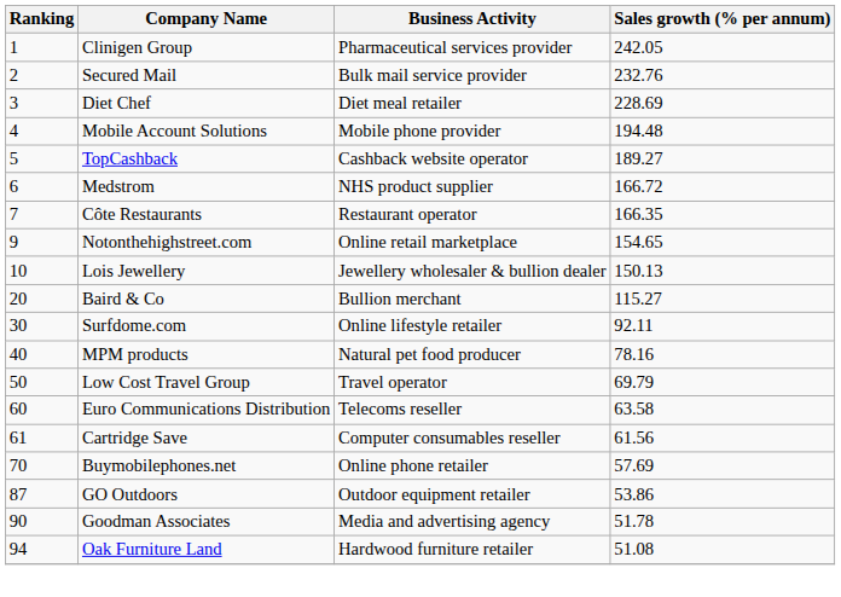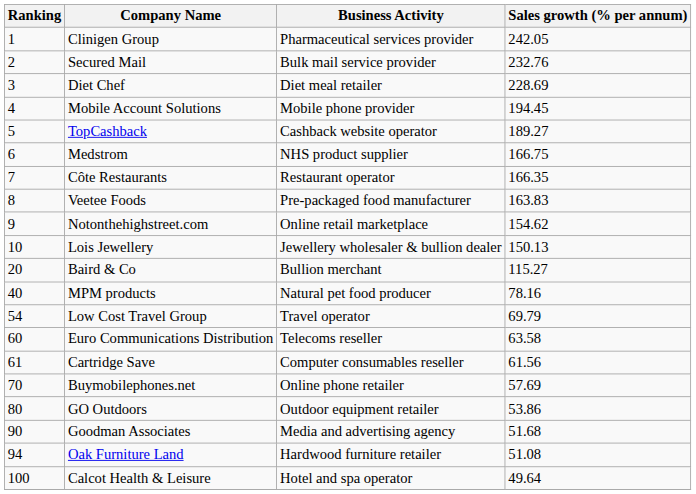 <table class="wikitable sortable">
 <tr>
 <th>Ranking</th>
 <th>Company Name</th>
 <th>Business Activity</th>
 <th>Sales growth (% per annum)</th>
 </tr>
 <tr>
 <td>1</td>
 <td>Clinigen Group</td>
 <td>Pharmaceutical services provider</td>
 <td>242.05</td>
 </tr>
 <tr>
 <td>2</td>
 <td>Secured Mail</td>
 <td>Bulk mail service provider</td>
 <td>232.76</td>
 </tr>
 <tr>
 <td>3</td>
 <td>Diet Chef</td>
 <td>Diet meal retailer</td>
 <td>228.69</td>
 </tr>
 <tr>
 <td>4</td>
 <td>Mobile Account Solutions</td>
 <td>Mobile phone provider</td>
-<td>194.48</td>
+<td>194.45</td>
 </tr>
 <tr>
 <td>5</td>
 <td><a href='#'>TopCashback</a></td>
 <td>Cashback website operator</td>
 <td>189.27</td>
 </tr>
 <tr>
 <td>6</td>
 <td>Medstrom</td>
 <td>NHS product supplier</td>
-<td>166.72</td>
+<td>166.75</td>
 </tr>
 <tr>
 <td>7</td>
 <td>Côte Restaurants</td>
 <td>Restaurant operator</td>
 <td>166.35</td>
 </tr>
 <tr>
+<td>8</td>
+<td>Veetee Foods</td>
+<td>Pre-packaged food manufacturer</td>
+<td>163.83</td>
+</tr>
+<tr>
 <td>9</td>
 <td>Notonthehighstreet.com</td>
 <td>Online retail marketplace</td>
-<td>154.65</td>
+<td>154.62</td>
 </tr>
 <tr>
 <td>10</td>
 <td>Lois Jewellery</td>
 <td>Jewellery wholesaler & bullion dealer</td>
 <td>150.13</td>
 </tr>
 <tr>
 <td>20</td>
 <td>Baird & Co</td>
 <td>Bullion merchant</td>
 <td>115.27</td>
 </tr>
 <tr>
-<td>30</td>
-<td>Surfdome.com</td>
-<td>Online lifestyle retailer</td>
-<td>92.11</td>
-</tr>
-<tr>
 <td>40</td>
 <td>MPM products</td>
 <td>Natural pet food producer</td>
 <td>78.16</td>
 </tr>
 <tr>
-<td>50</td>
+<td>54</td>
 <td>Low Cost Travel Group</td>
 <td>Travel operator</td>
 <td>69.79</td>
 </tr>
 <tr>
 <td>60</td>
 <td>Euro Communications Distribution</td>
 <td>Telecoms reseller</td>
 <td>63.58</td>
 </tr>
 <tr>
 <td>61</td>
 <td>Cartridge Save</td>
 <td>Computer consumables reseller</td>
 <td>61.56</td>
 </tr>
 <tr>
 <td>70</td>
 <td>Buymobilephones.net</td>
 <td>Online phone retailer</td>
 <td>57.69</td>
 </tr>
 <tr>
-<td>87</td>
+<td>80</td>
 <td>GO Outdoors</td>
 <td>Outdoor equipment retailer</td>
 <td>53.86</td>
 </tr>
 <tr>
 <td>90</td>
 <td>Goodman Associates</td>
 <td>Media and advertising agency</td>
-<td>51.78</td>
+<td>51.68</td>
 </tr>
 <tr>
 <td>94</td>
 <td><a href='#'>Oak Furniture Land</a></td>
 <td>Hardwood furniture retailer</td>
 <td>51.08</td>
 </tr>
 <tr>
+<td>100</td>
+<td>Calcot Health & Leisure</td>
+<td>Hotel and spa operator</td>
+<td>49.64</td>
+</tr>
+<tr>
 </tr>
 </table>
